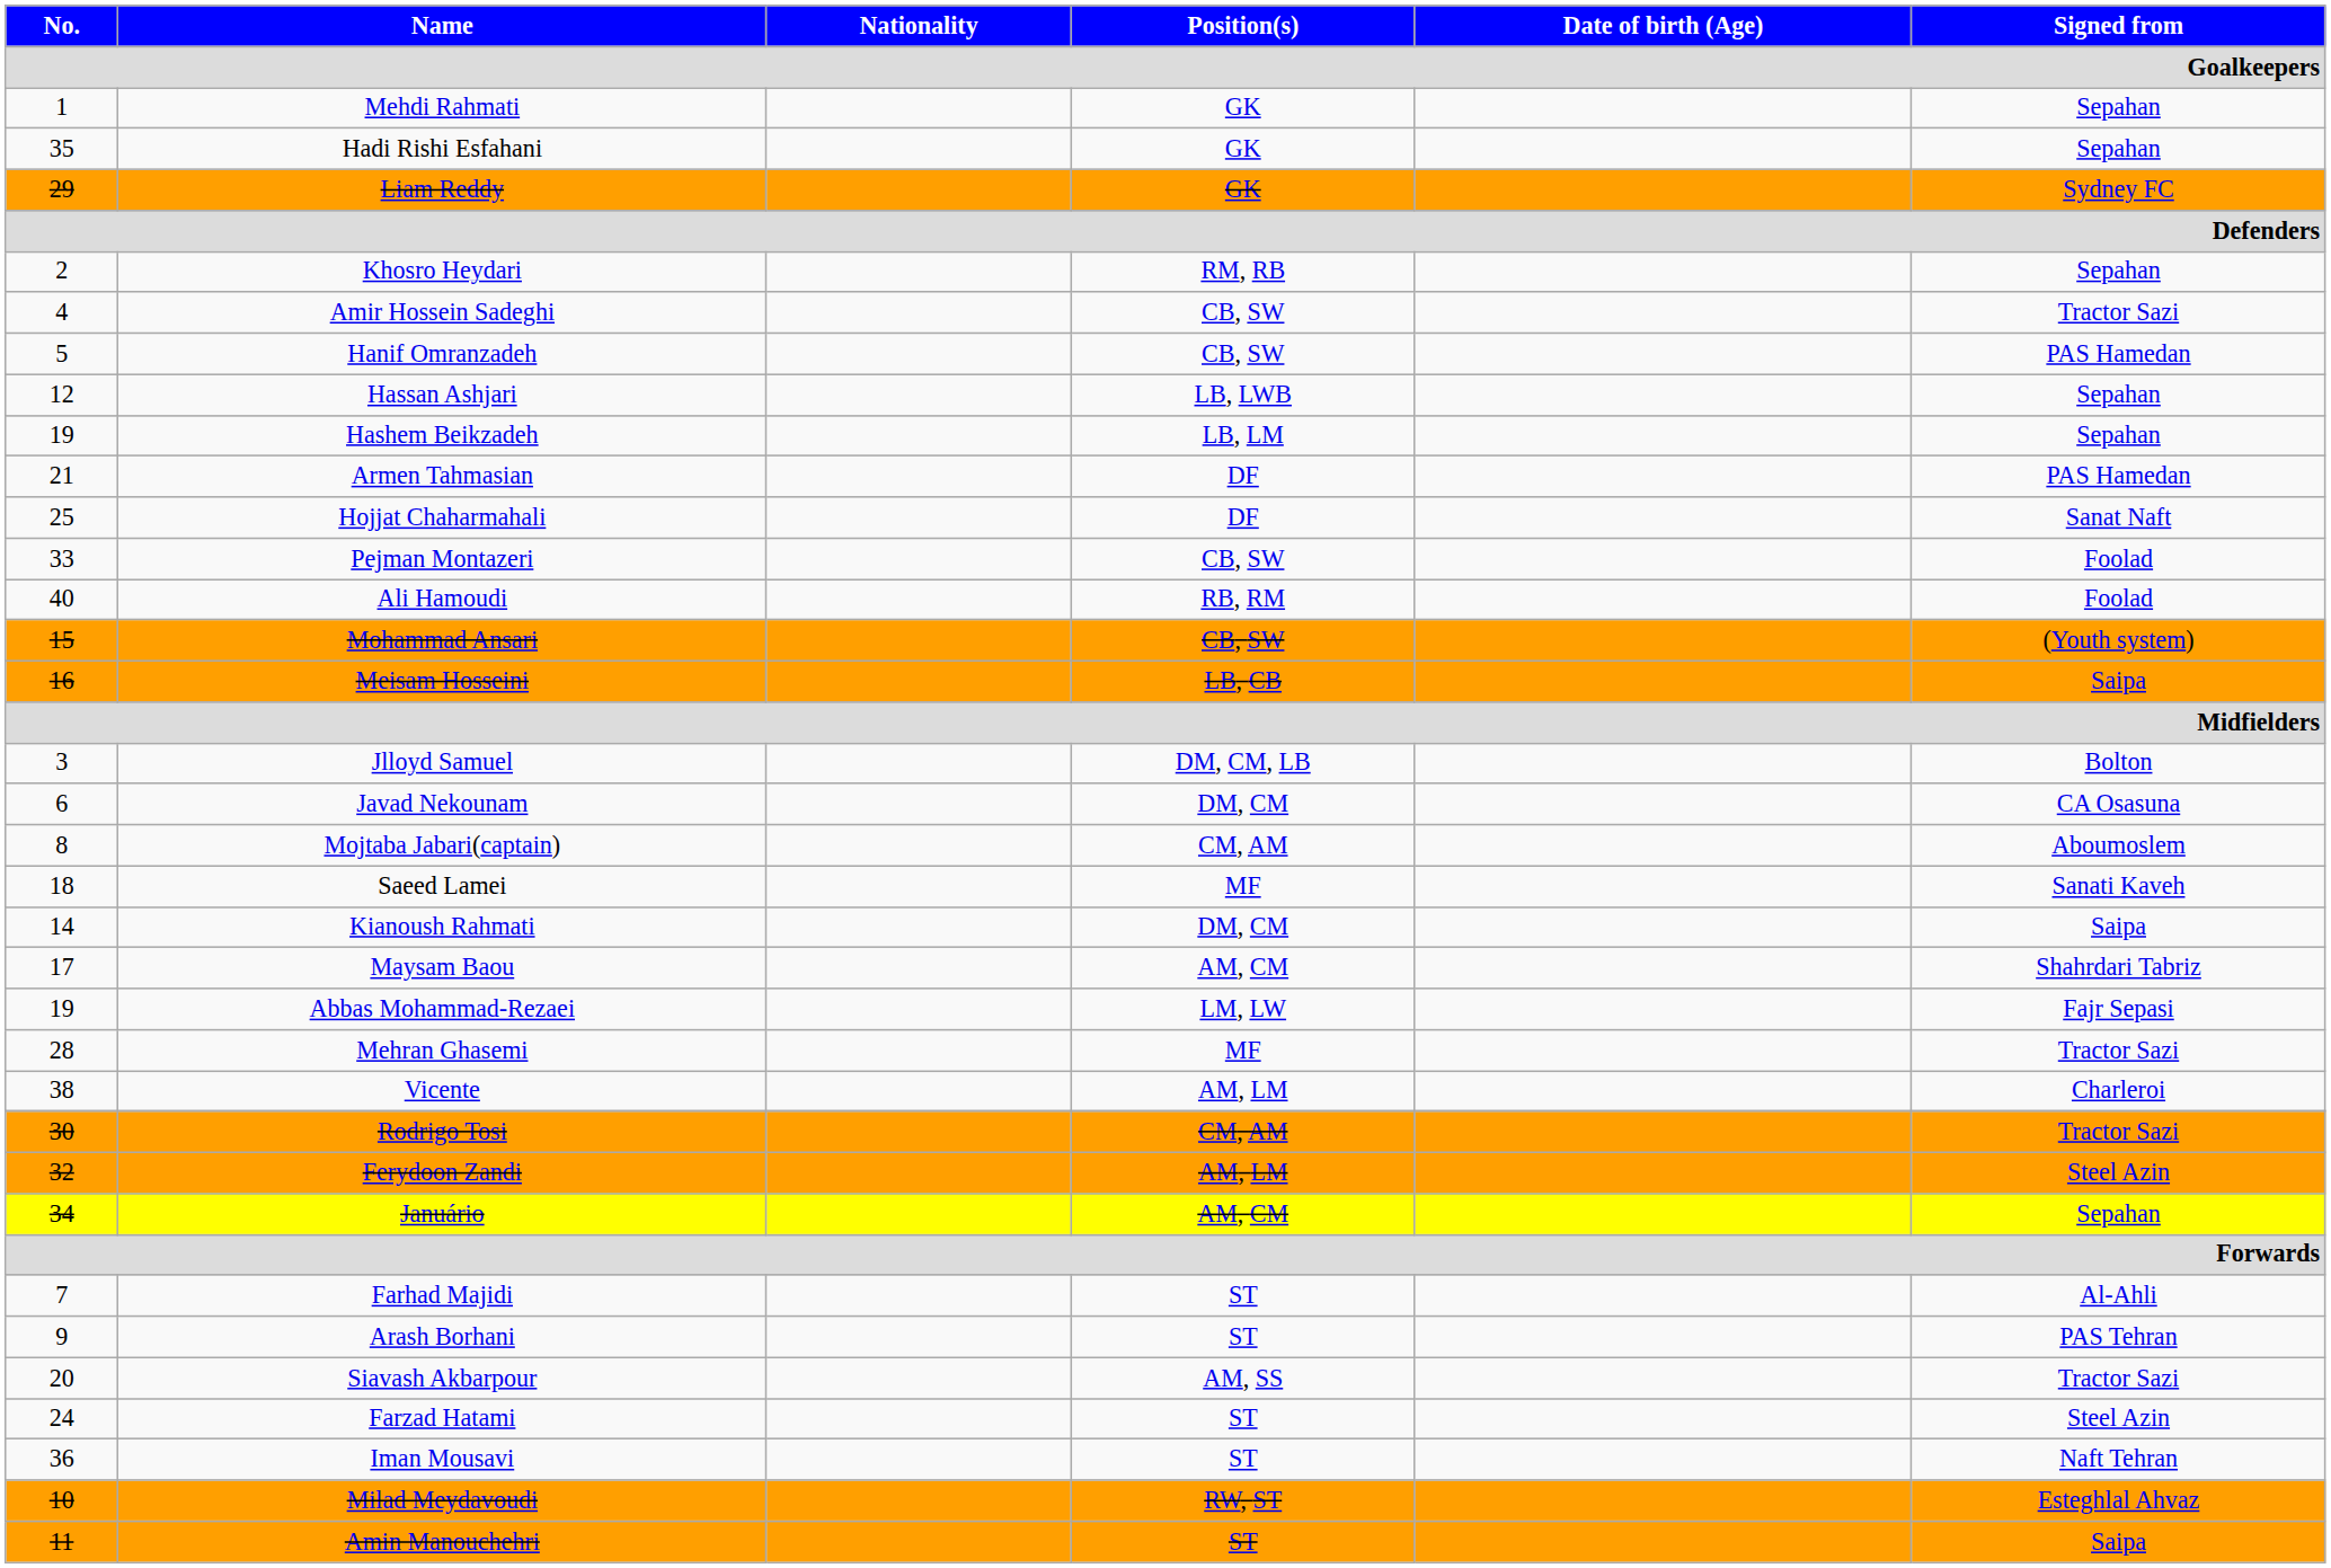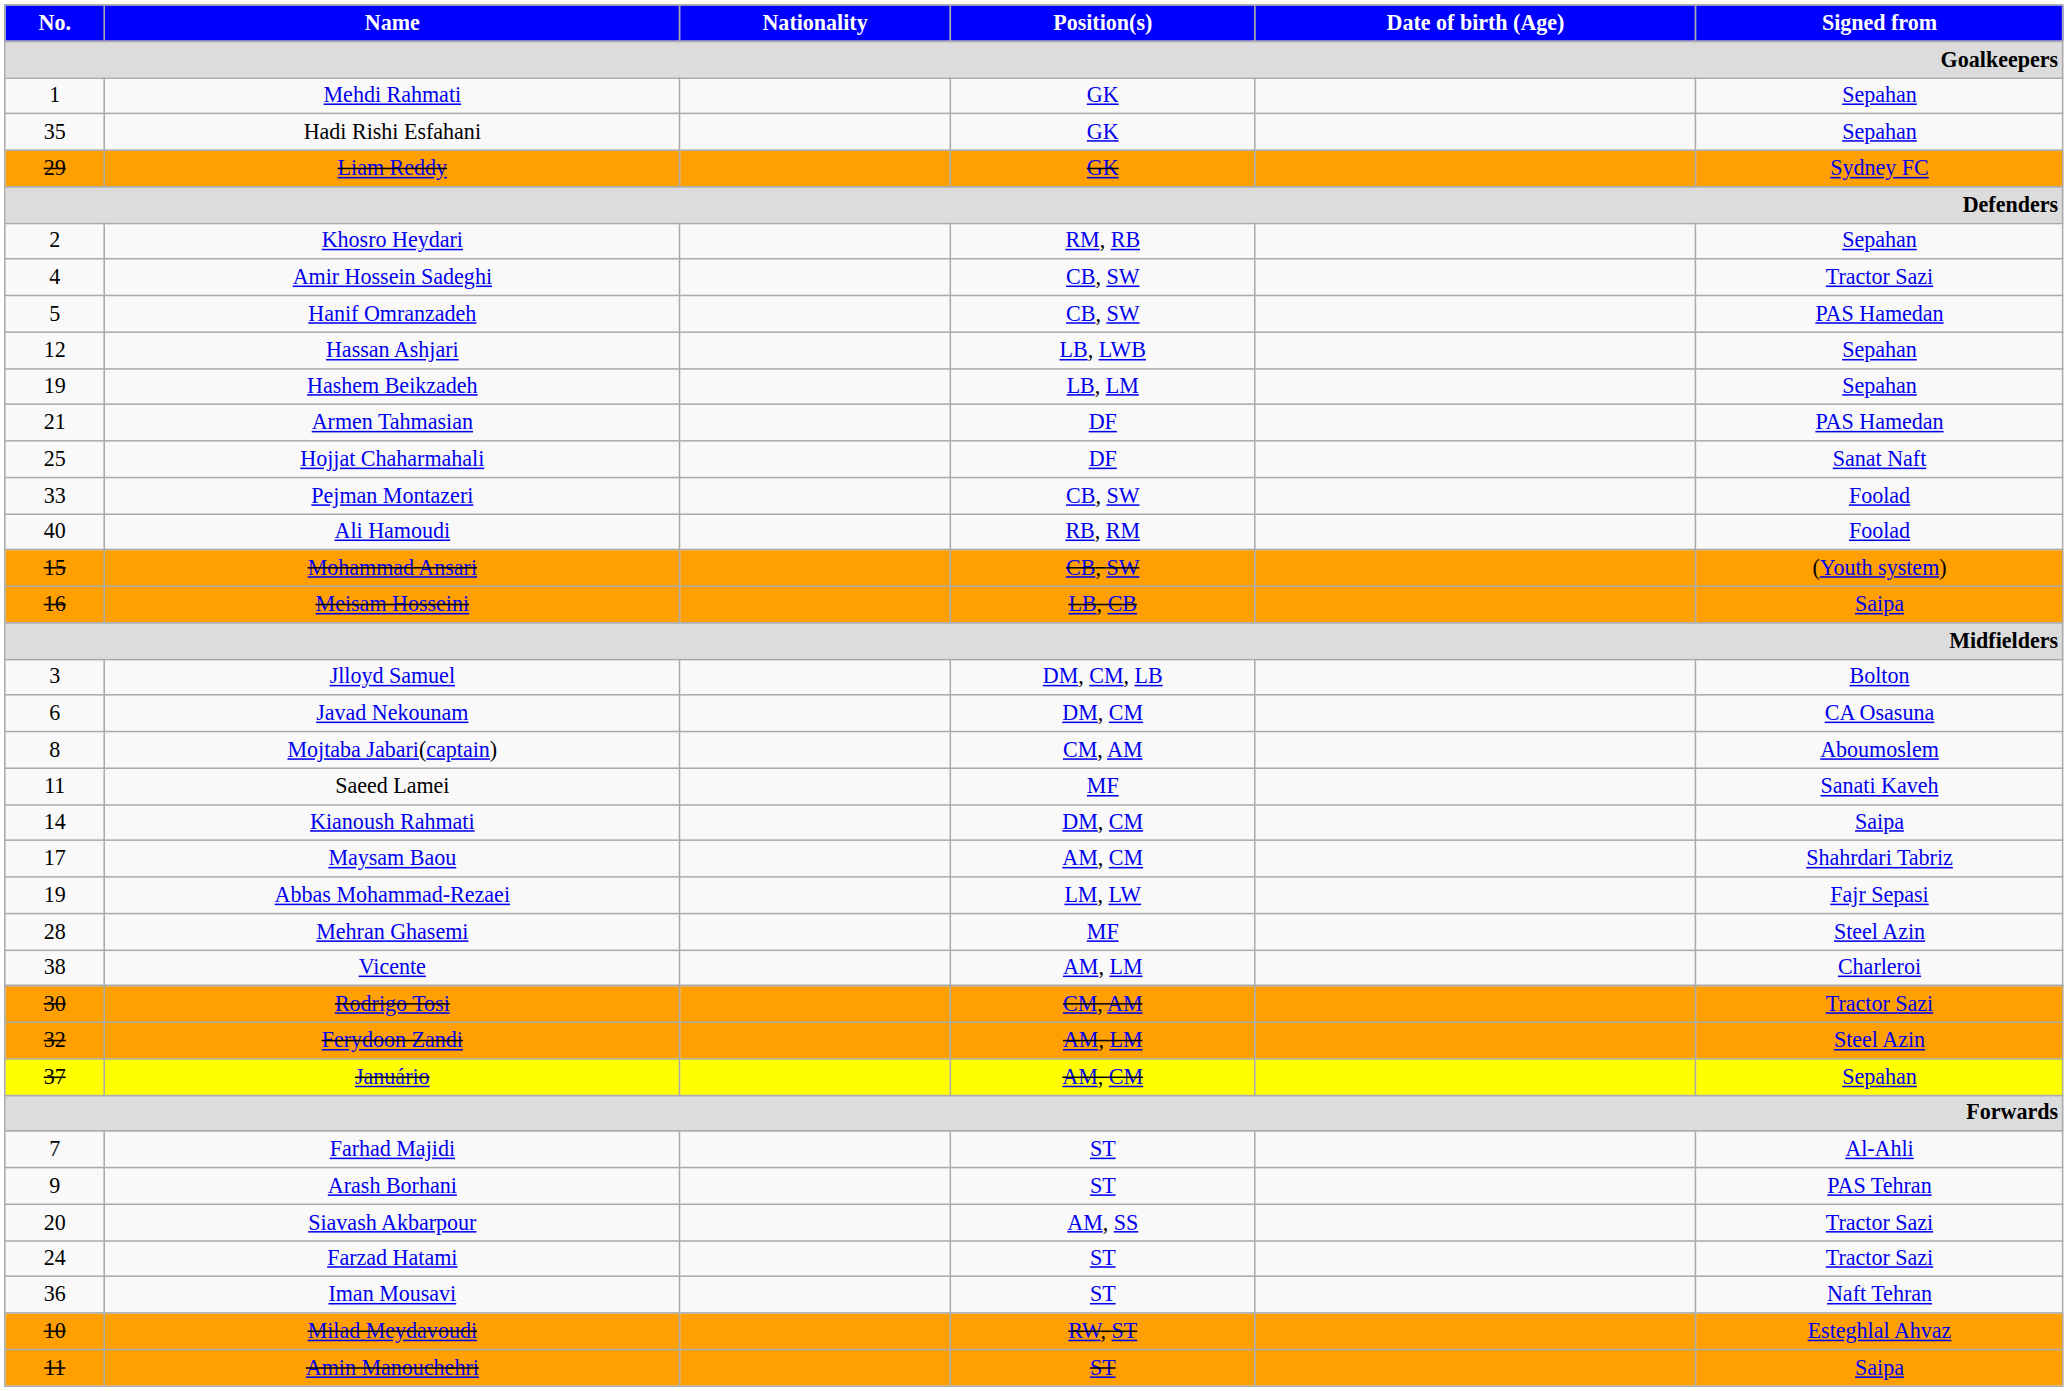 <table class="wikitable" style="text-align:center; font-size:90%; width:85%;">
 <tr>
 <th style="background:#00f; color:white; text-align:center;">No.</th>
 <th style="background:#00f; color:white; text-align:center;">Name</th>
 <th style="background:#00f; color:white; text-align:center;">Nationality</th>
 <th style="background:#00f; color:white; text-align:center;">Position(s)</th>
 <th style="background:#00f; color:white; text-align:center;">Date of birth (Age)</th>
 <th style="background:#00f; color:white; text-align:center;">Signed from</th>
 </tr>
 <tr>
 <th colspan="7"  style="background:#dcdcdc; text-align:right;">Goalkeepers</th>
 </tr>
 <tr>
 <td>1</td>
 <td><a href='#'>Mehdi Rahmati</a></td>
 <td></td>
 <td><a href='#'>GK</a></td>
 <td></td>
 <td> <a href='#'>Sepahan</a></td>
 </tr>
 <tr>
 <td>35</td>
 <td>Hadi Rishi Esfahani</td>
 <td></td>
 <td><a href='#'>GK</a></td>
 <td></td>
 <td> <a href='#'>Sepahan</a></td>
 </tr>
 <tr style="background:#ff9f00;">
 <td><s>29</s></td>
 <td><s><a href='#'>Liam Reddy</a></s></td>
 <td></td>
 <td><s><a href='#'>GK</a></s></td>
 <td><s></s></td>
 <td> <a href='#'>Sydney FC</a></td>
 </tr>
 <tr>
 <th colspan="7"  style="background:#dcdcdc; text-align:right;">Defenders</th>
 </tr>
 <tr>
 <td>2</td>
 <td><a href='#'>Khosro Heydari</a></td>
 <td></td>
 <td><a href='#'>RM</a>, <a href='#'>RB</a></td>
 <td></td>
 <td> <a href='#'>Sepahan</a></td>
 </tr>
 <tr>
 <td>4</td>
 <td><a href='#'>Amir Hossein Sadeghi</a></td>
 <td></td>
 <td><a href='#'>CB</a>, <a href='#'>SW</a></td>
 <td></td>
 <td> <a href='#'>Tractor Sazi</a></td>
 </tr>
 <tr>
 <td>5</td>
 <td><a href='#'>Hanif Omranzadeh</a></td>
 <td></td>
 <td><a href='#'>CB</a>, <a href='#'>SW</a></td>
 <td></td>
 <td> <a href='#'>PAS Hamedan</a></td>
 </tr>
 <tr>
 <td>12</td>
 <td><a href='#'>Hassan Ashjari</a></td>
 <td></td>
 <td><a href='#'>LB</a>, <a href='#'>LWB</a></td>
 <td></td>
 <td> <a href='#'>Sepahan</a></td>
 </tr>
 <tr>
 <td>19</td>
 <td><a href='#'>Hashem Beikzadeh</a></td>
 <td></td>
 <td><a href='#'>LB</a>, <a href='#'>LM</a></td>
 <td></td>
 <td> <a href='#'>Sepahan</a></td>
 </tr>
 <tr>
 <td>21</td>
 <td><a href='#'>Armen Tahmasian</a></td>
 <td></td>
 <td><a href='#'>DF</a></td>
 <td></td>
 <td> <a href='#'>PAS Hamedan</a></td>
 </tr>
 <tr>
 <td>25</td>
 <td><a href='#'>Hojjat Chaharmahali</a></td>
 <td></td>
 <td><a href='#'>DF</a></td>
 <td></td>
 <td> <a href='#'>Sanat Naft</a></td>
 </tr>
 <tr>
 <td>33</td>
 <td><a href='#'>Pejman Montazeri</a></td>
 <td></td>
 <td><a href='#'>CB</a>, <a href='#'>SW</a></td>
 <td></td>
 <td> <a href='#'>Foolad</a></td>
 </tr>
 <tr>
 <td>40</td>
 <td><a href='#'>Ali Hamoudi</a></td>
 <td></td>
 <td><a href='#'>RB</a>, <a href='#'>RM</a></td>
 <td></td>
 <td> <a href='#'>Foolad</a></td>
 </tr>
 <tr style="background:#ff9f00;">
 <td><s>15</s></td>
 <td><s><a href='#'>Mohammad Ansari</a></s></td>
 <td></td>
 <td><s><a href='#'>CB</a>, <a href='#'>SW</a></s></td>
 <td></td>
 <td>(<a href='#'>Youth system</a>)</td>
 </tr>
 <tr style="background:#ff9f00;">
 <td><s>16</s></td>
 <td><s><a href='#'>Meisam Hosseini</a></s></td>
 <td></td>
 <td><s><a href='#'>LB</a>, <a href='#'>CB</a></s></td>
 <td><s></s></td>
 <td> <a href='#'>Saipa</a></td>
 </tr>
 <tr>
 <th colspan="7"  style="background:#dcdcdc; text-align:right;">Midfielders</th>
 </tr>
 <tr>
 <td>3</td>
 <td><a href='#'>Jlloyd Samuel</a></td>
 <td></td>
 <td><a href='#'>DM</a>, <a href='#'>CM</a>, <a href='#'>LB</a></td>
 <td></td>
 <td> <a href='#'>Bolton</a></td>
 </tr>
 <tr>
 <td>6</td>
 <td><a href='#'>Javad Nekounam</a></td>
 <td></td>
 <td><a href='#'>DM</a>, <a href='#'>CM</a></td>
 <td></td>
 <td> <a href='#'>CA Osasuna</a></td>
 </tr>
 <tr>
 <td>8</td>
 <td><a href='#'>Mojtaba Jabari</a>(<a href='#'>captain</a>)</td>
 <td></td>
 <td><a href='#'>CM</a>, <a href='#'>AM</a></td>
 <td></td>
 <td> <a href='#'>Aboumoslem</a></td>
 </tr>
 <tr>
-<td>18</td>
+<td>11</td>
 <td>Saeed Lamei</td>
 <td></td>
 <td><a href='#'>MF</a></td>
 <td></td>
 <td> <a href='#'>Sanati Kaveh</a></td>
 </tr>
 <tr>
 <td>14</td>
 <td><a href='#'>Kianoush Rahmati</a></td>
 <td></td>
 <td><a href='#'>DM</a>, <a href='#'>CM</a></td>
 <td></td>
 <td> <a href='#'>Saipa</a></td>
 </tr>
 <tr>
 <td>17</td>
 <td><a href='#'>Maysam Baou</a></td>
 <td></td>
 <td><a href='#'>AM</a>, <a href='#'>CM</a></td>
 <td></td>
 <td> <a href='#'>Shahrdari Tabriz</a></td>
 </tr>
 <tr>
 <td>19</td>
 <td><a href='#'>Abbas Mohammad-Rezaei</a></td>
 <td></td>
 <td><a href='#'>LM</a>, <a href='#'>LW</a></td>
 <td></td>
 <td> <a href='#'>Fajr Sepasi</a></td>
 </tr>
 <tr>
 <td>28</td>
 <td><a href='#'>Mehran Ghasemi</a></td>
 <td></td>
 <td><a href='#'>MF</a></td>
 <td></td>
-<td> <a href='#'>Tractor Sazi</a></td>
+<td> <a href='#'>Steel Azin</a></td>
 </tr>
 <tr>
 <td>38</td>
 <td><a href='#'>Vicente</a></td>
 <td></td>
 <td><a href='#'>AM</a>, <a href='#'>LM</a></td>
 <td></td>
 <td> <a href='#'>Charleroi</a></td>
 </tr>
 <tr>
 </tr>
 <tr style="background:#ff9f00;">
 <td><s>30</s></td>
 <td><s><a href='#'>Rodrigo Tosi</a></s></td>
 <td></td>
 <td><s><a href='#'>CM</a>, <a href='#'>AM</a></s></td>
 <td><s></s></td>
 <td> <a href='#'>Tractor Sazi</a></td>
 </tr>
 <tr style="background:#ff9f00;">
 <td><s>32</s></td>
 <td><s><a href='#'>Ferydoon Zandi</a></s></td>
 <td></td>
 <td><s><a href='#'>AM</a>, <a href='#'>LM</a></s></td>
 <td><s></s></td>
 <td> <a href='#'>Steel Azin</a></td>
 </tr>
 <tr style="background:#ff0;">
-<td><s>34</s></td>
+<td><s>37</s></td>
 <td><s><a href='#'>Januário</a></s></td>
 <td></td>
 <td><s><a href='#'>AM</a>, <a href='#'>CM</a></s></td>
 <td><s></s></td>
 <td> <a href='#'>Sepahan</a></td>
 </tr>
 <tr>
 <th colspan="7"  style="background:#dcdcdc; text-align:right;">Forwards</th>
 </tr>
 <tr>
 <td>7</td>
 <td><a href='#'>Farhad Majidi</a></td>
 <td></td>
 <td><a href='#'>ST</a></td>
 <td></td>
 <td> <a href='#'>Al-Ahli</a></td>
 </tr>
 <tr>
 <td>9</td>
 <td><a href='#'>Arash Borhani</a></td>
 <td></td>
 <td><a href='#'>ST</a></td>
 <td></td>
 <td> <a href='#'>PAS Tehran</a></td>
 </tr>
 <tr>
 <td>20</td>
 <td><a href='#'>Siavash Akbarpour</a></td>
 <td></td>
 <td><a href='#'>AM</a>, <a href='#'>SS</a></td>
 <td></td>
 <td> <a href='#'>Tractor Sazi</a></td>
 </tr>
 <tr>
 <td>24</td>
 <td><a href='#'>Farzad Hatami</a></td>
 <td></td>
 <td><a href='#'>ST</a></td>
 <td></td>
-<td> <a href='#'>Steel Azin</a></td>
+<td> <a href='#'>Tractor Sazi</a></td>
 </tr>
 <tr>
 <td>36</td>
 <td><a href='#'>Iman Mousavi</a></td>
 <td></td>
 <td><a href='#'>ST</a></td>
 <td></td>
 <td> <a href='#'>Naft Tehran</a></td>
 </tr>
 <tr style="background:#ff9f00;">
 <td><s>10</s></td>
 <td><s><a href='#'>Milad Meydavoudi</a></s></td>
 <td></td>
 <td><s><a href='#'>RW</a>, <a href='#'>ST</a></s></td>
 <td><s></s></td>
 <td> <a href='#'>Esteghlal Ahvaz</a></td>
 </tr>
 <tr style="background:#ff9f00;">
 <td><s>11</s></td>
 <td><s><a href='#'>Amin Manouchehri</a></s></td>
 <td></td>
 <td><s><a href='#'>ST</a></s></td>
 <td><s></s></td>
 <td> <a href='#'>Saipa</a></td>
 </tr>
 </table>
